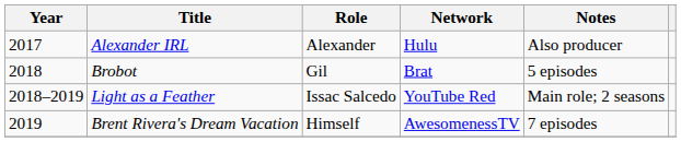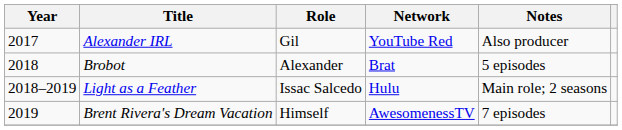 <table class="wikitable sortable plainrowheaders">
 <tr>
 <th scope="col">Year</th>
 <th scope="col">Title</th>
 <th scope="col">Role</th>
 <th scope="col">Network</th>
 <th scope="col" class="unsortable">Notes</th>
 <th scope="col" class="unsortable"></th>
 </tr>
 <tr>
 <td>2017</td>
 <td><em><a href='#'>Alexander IRL</a></em></td>
-<td>Alexander</td>
-<td><a href='#'>Hulu</a></td>
+<td>Gil</td>
+<td><a href='#'>YouTube Red</a></td>
 <td>Also producer</td>
 <td style="text-align:center;"></td>
 </tr>
 <tr>
 <td>2018</td>
 <td><em>Brobot</em></td>
-<td>Gil</td>
+<td>Alexander</td>
 <td><a href='#'>Brat</a></td>
 <td>5 episodes</td>
 <td style="text-align:center;"></td>
 </tr>
 <tr>
 <td>2018–2019</td>
 <td><em><a href='#'>Light as a Feather</a></em></td>
 <td>Issac Salcedo</td>
-<td><a href='#'>YouTube Red</a></td>
+<td><a href='#'>Hulu</a></td>
 <td>Main role; 2 seasons</td>
 <td style="text-align:center;"></td>
 </tr>
 <tr>
 <td>2019</td>
 <td><em>Brent Rivera's Dream Vacation</em></td>
 <td>Himself</td>
 <td><a href='#'>AwesomenessTV</a></td>
 <td>7 episodes</td>
 <td style="text-align:center;"></td>
 </tr>
 <tr>
 </tr>
 </table>
